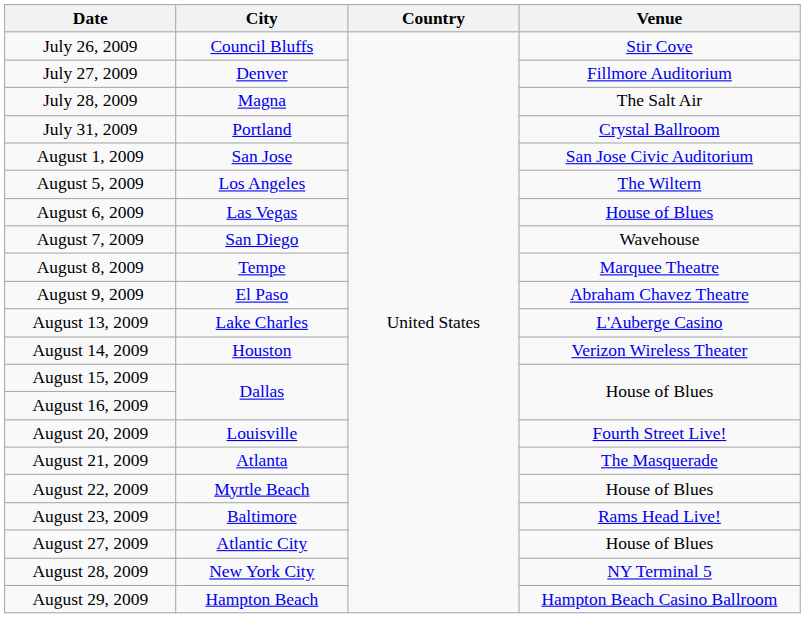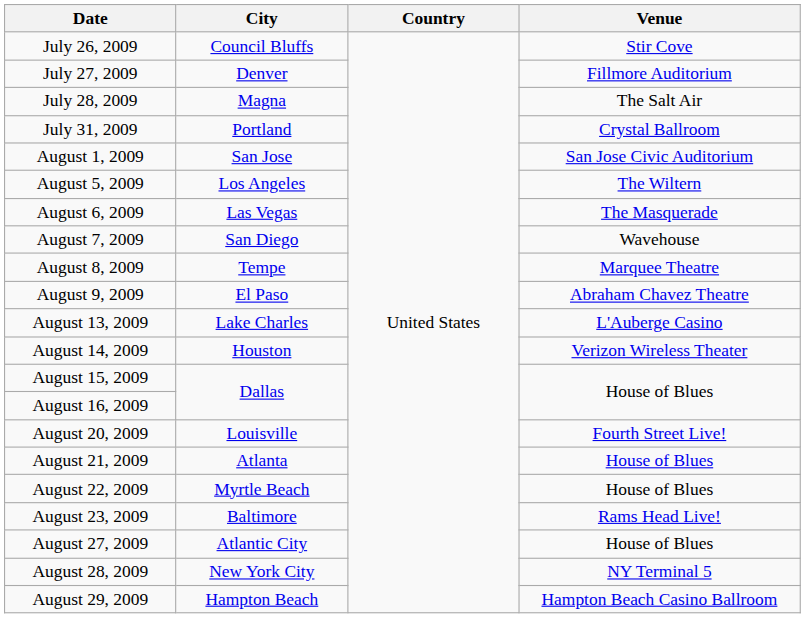 <table class="wikitable" style="text-align:center;">
 <tr>
 <th width="150">Date</th>
 <th width="150">City</th>
 <th width="150">Country</th>
 <th width="250">Venue</th>
 </tr>
 <tr>
 <td>July 26, 2009</td>
 <td><a href='#'>Council Bluffs</a></td>
 <td rowspan="21">United States</td>
 <td><a href='#'>Stir Cove</a></td>
 </tr>
 <tr>
 <td>July 27, 2009</td>
 <td><a href='#'>Denver</a></td>
 <td><a href='#'>Fillmore Auditorium</a></td>
 </tr>
 <tr>
 <td>July 28, 2009</td>
 <td><a href='#'>Magna</a></td>
 <td>The Salt Air</td>
 </tr>
 <tr>
 <td>July 31, 2009</td>
 <td><a href='#'>Portland</a></td>
 <td><a href='#'>Crystal Ballroom</a></td>
 </tr>
 <tr>
 <td>August 1, 2009</td>
 <td><a href='#'>San Jose</a></td>
 <td><a href='#'>San Jose Civic Auditorium</a></td>
 </tr>
 <tr>
 <td>August 5, 2009</td>
 <td><a href='#'>Los Angeles</a></td>
 <td><a href='#'>The Wiltern</a></td>
 </tr>
 <tr>
 <td>August 6, 2009</td>
 <td><a href='#'>Las Vegas</a></td>
-<td><a href='#'>House of Blues</a></td>
+<td><a href='#'>The Masquerade</a></td>
 </tr>
 <tr>
 <td>August 7, 2009</td>
 <td><a href='#'>San Diego</a></td>
 <td>Wavehouse</td>
 </tr>
 <tr>
 <td>August 8, 2009</td>
 <td><a href='#'>Tempe</a></td>
 <td><a href='#'>Marquee Theatre</a></td>
 </tr>
 <tr>
 <td>August 9, 2009</td>
 <td><a href='#'>El Paso</a></td>
 <td><a href='#'>Abraham Chavez Theatre</a></td>
 </tr>
 <tr>
 <td>August 13, 2009</td>
 <td><a href='#'>Lake Charles</a></td>
 <td><a href='#'>L'Auberge Casino</a></td>
 </tr>
 <tr>
 <td>August 14, 2009</td>
 <td><a href='#'>Houston</a></td>
 <td><a href='#'>Verizon Wireless Theater</a></td>
 </tr>
 <tr>
 <td>August 15, 2009</td>
 <td rowspan="2"><a href='#'>Dallas</a></td>
 <td rowspan="2">House of Blues</td>
 </tr>
 <tr>
 <td>August 16, 2009</td>
 </tr>
 <tr>
 <td>August 20, 2009</td>
 <td><a href='#'>Louisville</a></td>
 <td><a href='#'>Fourth Street Live!</a></td>
 </tr>
 <tr>
 <td>August 21, 2009</td>
 <td><a href='#'>Atlanta</a></td>
-<td><a href='#'>The Masquerade</a></td>
+<td><a href='#'>House of Blues</a></td>
 </tr>
 <tr>
 <td>August 22, 2009</td>
 <td><a href='#'>Myrtle Beach</a></td>
 <td>House of Blues</td>
 </tr>
 <tr>
 <td>August 23, 2009</td>
 <td><a href='#'>Baltimore</a></td>
 <td><a href='#'>Rams Head Live!</a></td>
 </tr>
 <tr>
 <td>August 27, 2009</td>
 <td><a href='#'>Atlantic City</a></td>
 <td>House of Blues</td>
 </tr>
 <tr>
 <td>August 28, 2009</td>
 <td><a href='#'>New York City</a></td>
 <td><a href='#'>NY Terminal 5</a></td>
 </tr>
 <tr>
 <td>August 29, 2009</td>
 <td><a href='#'>Hampton Beach</a></td>
 <td><a href='#'>Hampton Beach Casino Ballroom</a></td>
 </tr>
 </table>
